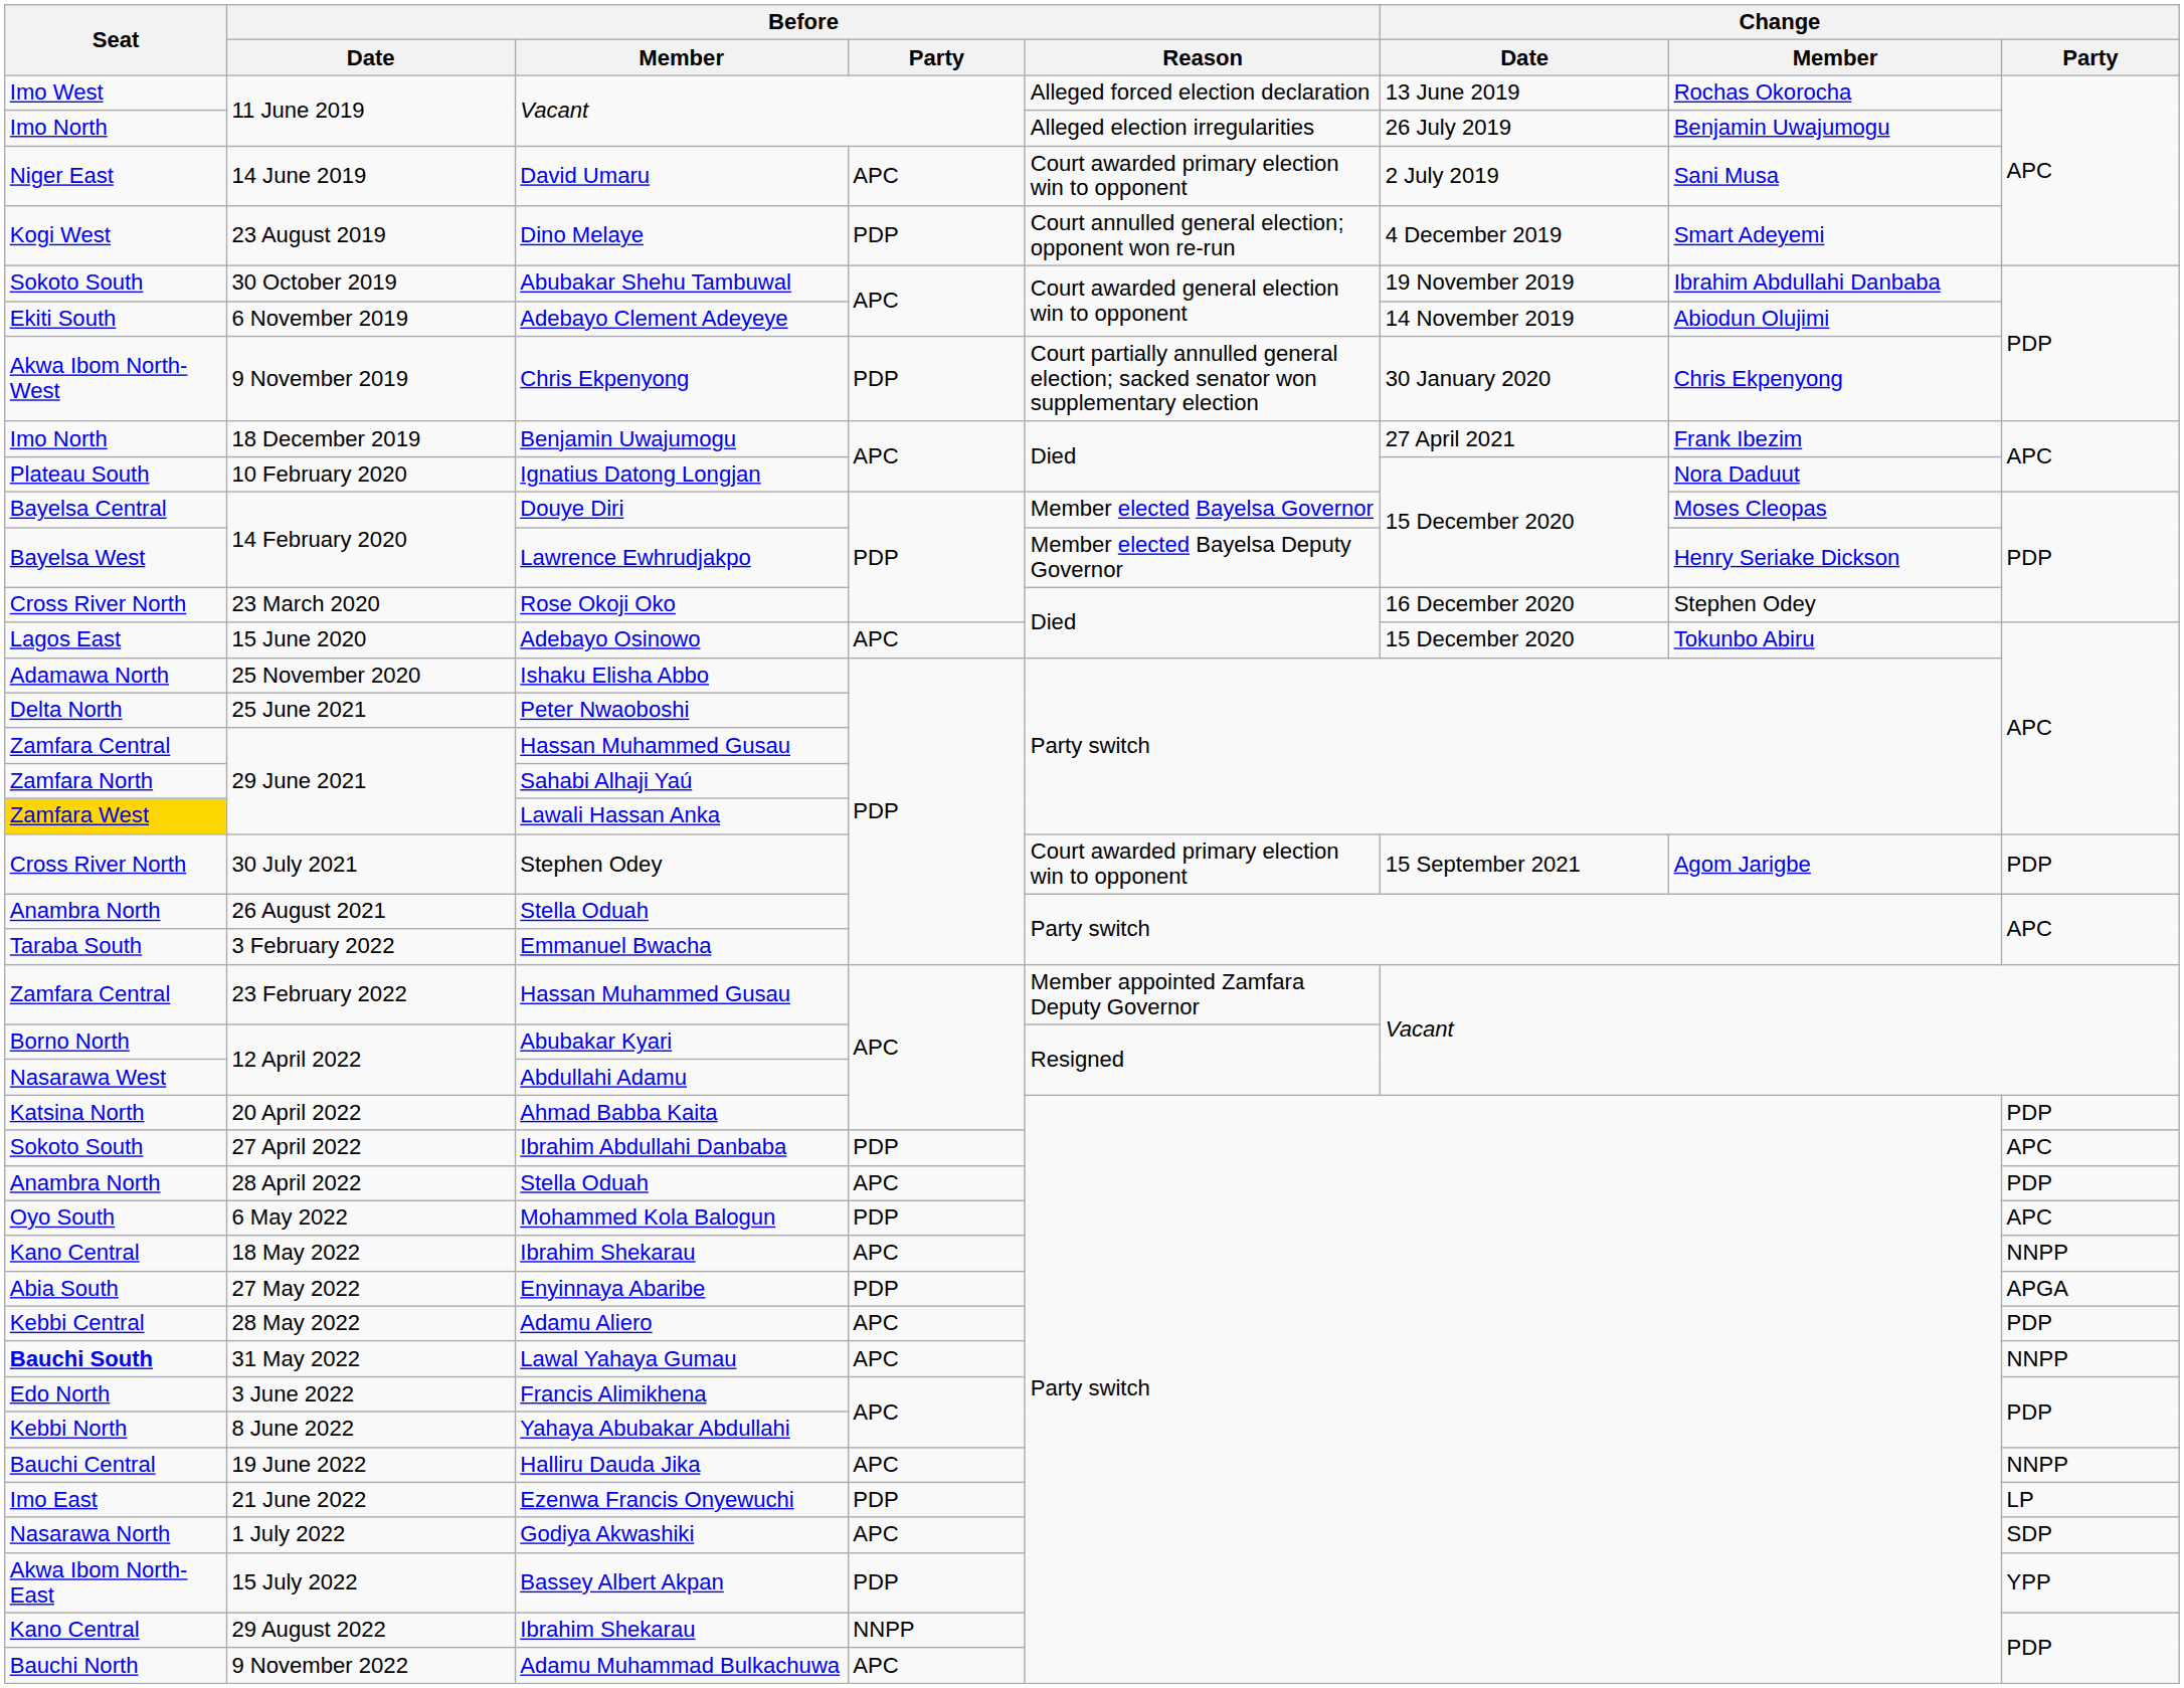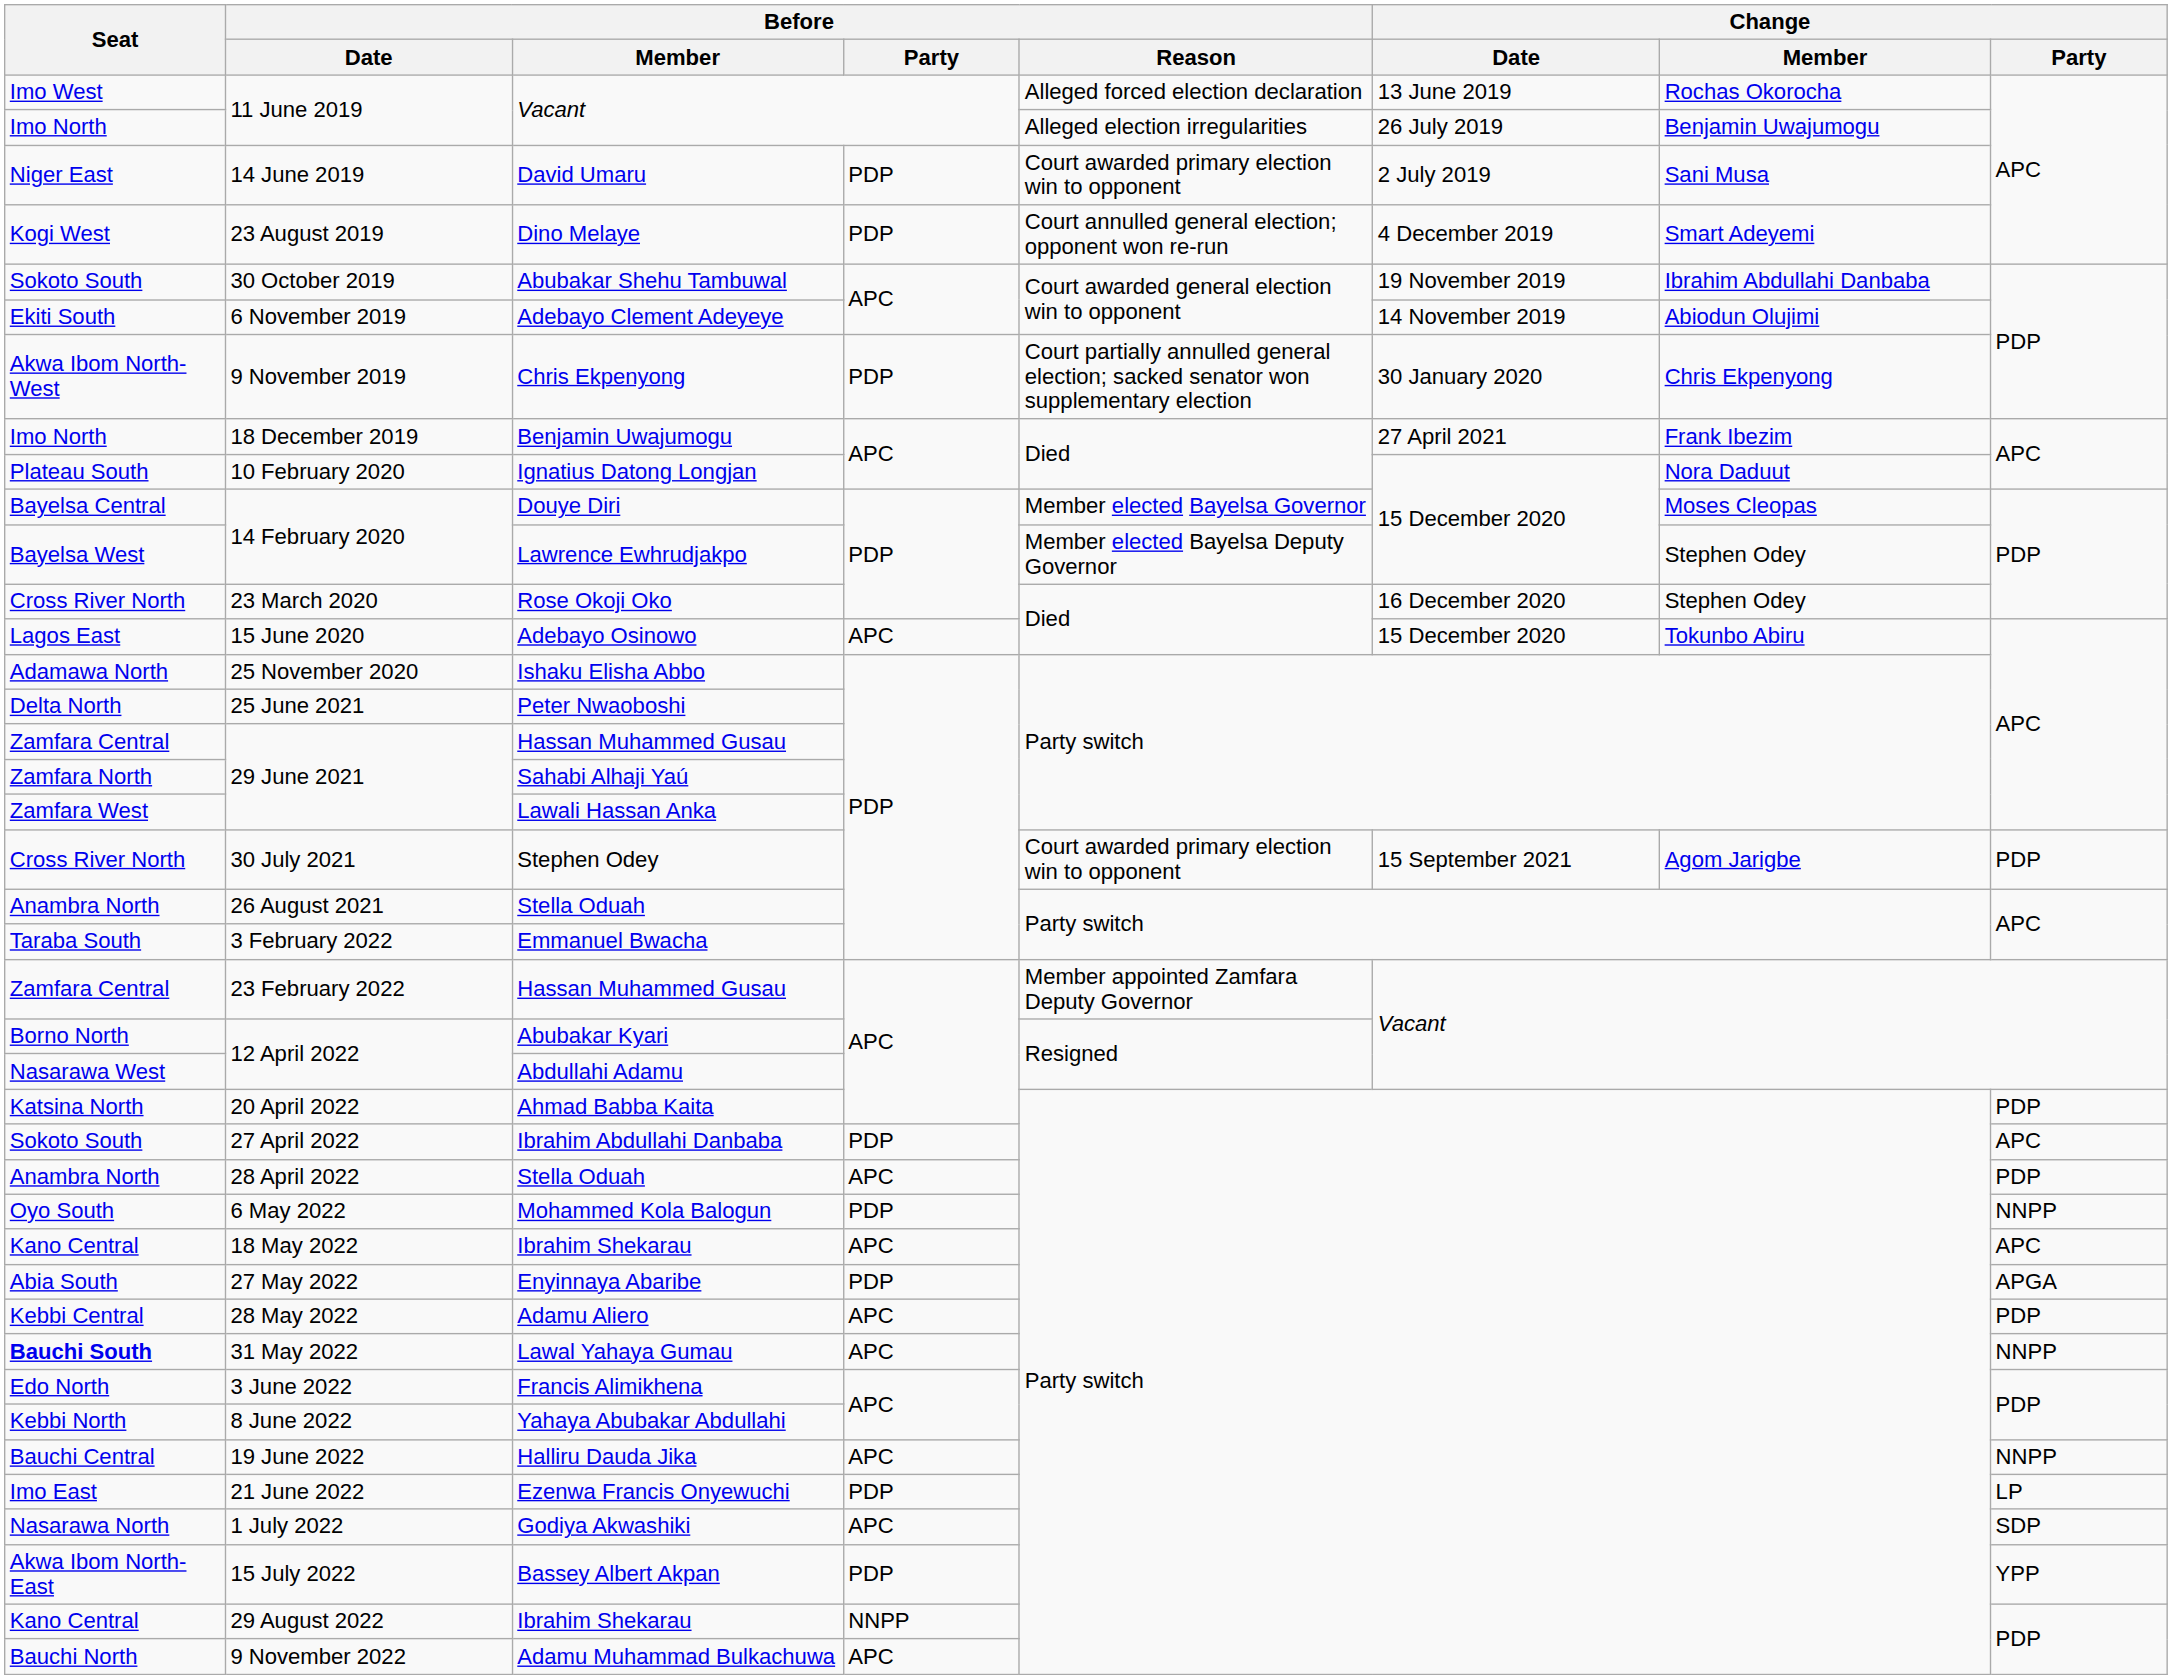 <table class="wikitable" style="border: none;">
 <tr>
 <th rowspan="2" width="10%">Seat</th>
 <th colspan="4" width="50%">Before</th>
 <th colspan="3" width="40%">Change</th>
 </tr>
 <tr>
 <th width="13%">Date</th>
 <th width="15%">Member</th>
 <th width="8%">Party</th>
 <th width="16%">Reason</th>
 <th width="13%">Date</th>
 <th width="15%">Member</th>
 <th width="8%">Party</th>
 </tr>
 <tr>
 <td><a href='#'>Imo West</a></td>
 <td rowspan="2">11 June 2019</td>
 <td colspan=2 rowspan="2"><em>Vacant</em></td>
 <td>Alleged forced election declaration</td>
 <td>13 June 2019</td>
 <td><a href='#'>Rochas Okorocha</a></td>
 <td rowspan="4" >APC</td>
 </tr>
 <tr>
 <td><a href='#'>Imo North</a></td>
 <td>Alleged election irregularities</td>
 <td>26 July 2019</td>
 <td><a href='#'>Benjamin Uwajumogu</a></td>
 </tr>
 <tr>
 <td><a href='#'>Niger East</a></td>
 <td>14 June 2019</td>
 <td><a href='#'>David Umaru</a></td>
-<td>APC</td>
+<td>PDP</td>
 <td>Court awarded primary election win to opponent</td>
 <td>2 July 2019</td>
 <td><a href='#'>Sani Musa</a></td>
 </tr>
 <tr>
 <td><a href='#'>Kogi West</a></td>
 <td>23 August 2019</td>
 <td><a href='#'>Dino Melaye</a></td>
 <td>PDP</td>
 <td>Court annulled general election; opponent won re-run</td>
 <td>4 December 2019</td>
 <td><a href='#'>Smart Adeyemi</a></td>
 </tr>
 <tr>
 <td><a href='#'>Sokoto South</a></td>
 <td>30 October 2019</td>
 <td><a href='#'>Abubakar Shehu Tambuwal</a></td>
 <td rowspan="2" >APC</td>
 <td rowspan=2>Court awarded general election win to opponent</td>
 <td>19 November 2019</td>
 <td><a href='#'>Ibrahim Abdullahi Danbaba</a></td>
 <td rowspan="3" >PDP</td>
 </tr>
 <tr>
 <td><a href='#'>Ekiti South</a></td>
 <td>6 November 2019</td>
 <td><a href='#'>Adebayo Clement Adeyeye</a></td>
 <td>14 November 2019</td>
 <td><a href='#'>Abiodun Olujimi</a></td>
 </tr>
 <tr>
 <td><a href='#'>Akwa Ibom North-West</a></td>
 <td>9 November 2019</td>
 <td><a href='#'>Chris Ekpenyong</a></td>
 <td>PDP</td>
 <td>Court partially annulled general election; sacked senator won supplementary election</td>
 <td>30 January 2020</td>
 <td><a href='#'>Chris Ekpenyong</a></td>
 </tr>
 <tr>
 <td><a href='#'>Imo North</a></td>
 <td>18 December 2019</td>
 <td><a href='#'>Benjamin Uwajumogu</a></td>
 <td rowspan="2" >APC</td>
 <td rowspan=2>Died</td>
 <td>27 April 2021</td>
 <td><a href='#'>Frank Ibezim</a></td>
 <td rowspan="2" >APC</td>
 </tr>
 <tr>
 <td><a href='#'>Plateau South</a></td>
 <td>10 February 2020</td>
 <td><a href='#'>Ignatius Datong Longjan</a></td>
 <td rowspan=3>15 December 2020</td>
 <td><a href='#'>Nora Daduut</a></td>
 </tr>
 <tr>
 <td><a href='#'>Bayelsa Central</a></td>
 <td rowspan=2>14 February 2020</td>
 <td><a href='#'>Douye Diri</a></td>
 <td rowspan="3" >PDP</td>
 <td>Member <a href='#'>elected</a> <a href='#'>Bayelsa Governor</a></td>
 <td><a href='#'>Moses Cleopas</a></td>
 <td rowspan="3" >PDP</td>
 </tr>
 <tr>
 <td><a href='#'>Bayelsa West</a></td>
 <td><a href='#'>Lawrence Ewhrudjakpo</a></td>
 <td>Member <a href='#'>elected</a> Bayelsa Deputy Governor</td>
-<td><a href='#'>Henry Seriake Dickson</a></td>
+<td>Stephen Odey</td>
 </tr>
 <tr>
 <td><a href='#'>Cross River North</a></td>
 <td>23 March 2020</td>
 <td><a href='#'>Rose Okoji Oko</a></td>
 <td rowspan="2">Died</td>
 <td>16 December 2020</td>
 <td>Stephen Odey</td>
 </tr>
 <tr>
 <td><a href='#'>Lagos East</a></td>
 <td>15 June 2020</td>
 <td><a href='#'>Adebayo Osinowo</a></td>
 <td>APC</td>
 <td>15 December 2020</td>
 <td><a href='#'>Tokunbo Abiru</a></td>
 <td rowspan="6" >APC</td>
 </tr>
 <tr>
 <td><a href='#'>Adamawa North</a></td>
 <td>25 November 2020</td>
 <td><a href='#'>Ishaku Elisha Abbo</a></td>
 <td rowspan="8" >PDP</td>
 <td rowspan=5 colspan=3>Party switch</td>
 </tr>
 <tr>
 <td><a href='#'>Delta North</a></td>
 <td>25 June 2021</td>
 <td><a href='#'>Peter Nwaoboshi</a></td>
 </tr>
 <tr>
 <td><a href='#'>Zamfara Central</a></td>
 <td rowspan=3>29 June 2021</td>
 <td><a href='#'>Hassan Muhammed Gusau</a></td>
 </tr>
 <tr>
 <td><a href='#'>Zamfara North</a></td>
 <td><a href='#'>Sahabi Alhaji Yaú</a></td>
 </tr>
 <tr>
-<td style="background: gold;"><a href='#'>Zamfara West</a></td>
+<td><a href='#'>Zamfara West</a></td>
 <td><a href='#'>Lawali Hassan Anka</a></td>
 </tr>
 <tr>
 <td><a href='#'>Cross River North</a></td>
 <td>30 July 2021</td>
 <td>Stephen Odey</td>
 <td>Court awarded primary election win to opponent</td>
 <td>15 September 2021</td>
 <td><a href='#'>Agom Jarigbe</a></td>
 <td>PDP</td>
 </tr>
 <tr>
 <td><a href='#'>Anambra North</a></td>
 <td>26 August 2021</td>
 <td><a href='#'>Stella Oduah</a></td>
 <td rowspan=2 colspan=3>Party switch</td>
 <td rowspan=2 >APC</td>
 </tr>
 <tr>
 <td><a href='#'>Taraba South</a></td>
 <td>3 February 2022</td>
 <td><a href='#'>Emmanuel Bwacha</a></td>
 </tr>
 <tr>
 <td><a href='#'>Zamfara Central</a></td>
 <td>23 February 2022</td>
 <td><a href='#'>Hassan Muhammed Gusau</a></td>
 <td rowspan=4 >APC</td>
 <td>Member appointed Zamfara Deputy Governor</td>
 <td rowspan=3 colspan=3><em>Vacant</em></td>
 </tr>
 <tr>
 <td><a href='#'>Borno North</a></td>
 <td rowspan=2>12 April 2022</td>
 <td><a href='#'>Abubakar Kyari</a></td>
 <td rowspan=2>Resigned</td>
 </tr>
 <tr>
 <td><a href='#'>Nasarawa West</a></td>
 <td><a href='#'>Abdullahi Adamu</a></td>
 </tr>
 <tr>
 <td><a href='#'>Katsina North</a></td>
 <td>20 April 2022</td>
 <td><a href='#'>Ahmad Babba Kaita</a></td>
 <td rowspan=16 colspan=3>Party switch</td>
 <td>PDP</td>
 </tr>
 <tr>
 <td><a href='#'>Sokoto South</a></td>
 <td>27 April 2022</td>
 <td><a href='#'>Ibrahim Abdullahi Danbaba</a></td>
 <td>PDP</td>
 <td>APC</td>
 </tr>
 <tr>
 <td><a href='#'>Anambra North</a></td>
 <td>28 April 2022</td>
 <td><a href='#'>Stella Oduah</a></td>
 <td>APC</td>
 <td>PDP</td>
 </tr>
 <tr>
 <td><a href='#'>Oyo South</a></td>
 <td>6 May 2022</td>
 <td><a href='#'>Mohammed Kola Balogun</a></td>
 <td>PDP</td>
-<td>APC</td>
+<td>NNPP</td>
 </tr>
 <tr>
 <td><a href='#'>Kano Central</a></td>
 <td>18 May 2022</td>
 <td><a href='#'>Ibrahim Shekarau</a></td>
 <td>APC</td>
-<td>NNPP</td>
+<td>APC</td>
 </tr>
 <tr>
 <td><a href='#'>Abia South</a></td>
 <td>27 May 2022</td>
 <td><a href='#'>Enyinnaya Abaribe</a></td>
 <td>PDP</td>
 <td>APGA</td>
 </tr>
 <tr>
 <td><a href='#'>Kebbi Central</a></td>
 <td>28 May 2022</td>
 <td><a href='#'>Adamu Aliero</a></td>
 <td>APC</td>
 <td>PDP</td>
 </tr>
 <tr>
 <td><strong><a href='#'>Bauchi South</a></strong></td>
 <td>31 May 2022</td>
 <td><a href='#'>Lawal Yahaya Gumau</a></td>
 <td>APC</td>
 <td>NNPP</td>
 </tr>
 <tr>
 <td><a href='#'>Edo North</a></td>
 <td>3 June 2022</td>
 <td><a href='#'>Francis Alimikhena</a></td>
 <td rowspan=2 >APC</td>
 <td rowspan=2 >PDP</td>
 </tr>
 <tr>
 <td><a href='#'>Kebbi North</a></td>
 <td>8 June 2022</td>
 <td><a href='#'>Yahaya Abubakar Abdullahi</a></td>
 </tr>
 <tr>
 <td><a href='#'>Bauchi Central</a></td>
 <td>19 June 2022</td>
 <td><a href='#'>Halliru Dauda Jika</a></td>
 <td>APC</td>
 <td>NNPP</td>
 </tr>
 <tr>
 <td><a href='#'>Imo East</a></td>
 <td>21 June 2022</td>
 <td><a href='#'>Ezenwa Francis Onyewuchi</a></td>
 <td>PDP</td>
 <td>LP</td>
 </tr>
 <tr>
 <td><a href='#'>Nasarawa North</a></td>
 <td>1 July 2022</td>
 <td><a href='#'>Godiya Akwashiki</a></td>
 <td>APC</td>
 <td>SDP</td>
 </tr>
 <tr>
 <td><a href='#'>Akwa Ibom North-East</a></td>
 <td>15 July 2022</td>
 <td><a href='#'>Bassey Albert Akpan</a></td>
 <td>PDP</td>
 <td>YPP</td>
 </tr>
 <tr>
 <td><a href='#'>Kano Central</a></td>
 <td>29 August 2022</td>
 <td><a href='#'>Ibrahim Shekarau</a></td>
 <td>NNPP</td>
 <td rowspan=2 >PDP</td>
 </tr>
 <tr>
 <td><a href='#'>Bauchi North</a></td>
 <td>9 November 2022</td>
 <td><a href='#'>Adamu Muhammad Bulkachuwa</a></td>
 <td>APC</td>
 </tr>
 </table>
